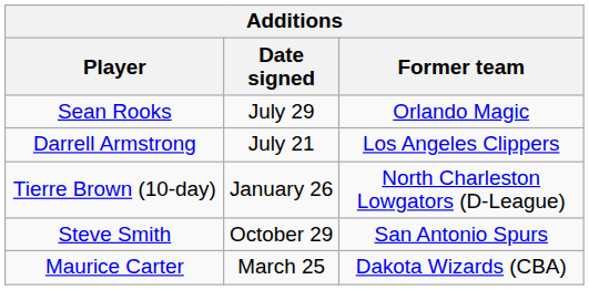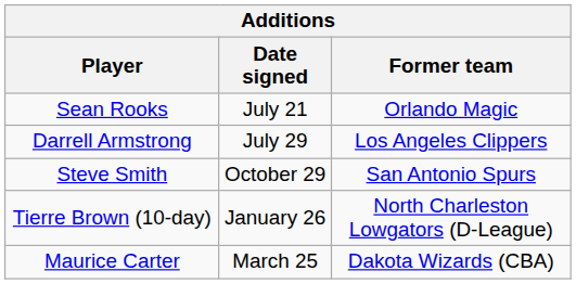 <table class="wikitable" style="text-align:center">
 <tr>
 <th colspan=3>Additions</th>
 </tr>
 <tr>
 <th style="width:160px">Player</th>
 <th style="width:80px">Date signed</th>
 <th style="width:180px">Former team</th>
 </tr>
 <tr>
 <td><a href='#'>Sean Rooks</a></td>
-<td>July 29</td>
+<td>July 21</td>
 <td><a href='#'>Orlando Magic</a></td>
 </tr>
 <tr>
 <td><a href='#'>Darrell Armstrong</a></td>
-<td>July 21</td>
+<td>July 29</td>
 <td><a href='#'>Los Angeles Clippers</a></td>
+</tr>
+<tr>
+<td><a href='#'>Steve Smith</a></td>
+<td>October 29</td>
+<td><a href='#'>San Antonio Spurs</a></td>
 </tr>
 <tr>
 <td><a href='#'>Tierre Brown</a> (10-day)</td>
 <td>January 26</td>
 <td><a href='#'>North Charleston Lowgators</a> (D-League)</td>
 </tr>
 <tr>
-<td><a href='#'>Steve Smith</a></td>
-<td>October 29</td>
-<td><a href='#'>San Antonio Spurs</a></td>
-</tr>
-<tr>
 <td><a href='#'>Maurice Carter</a></td>
 <td>March 25</td>
 <td><a href='#'>Dakota Wizards</a> (CBA)</td>
 </tr>
 </table>
